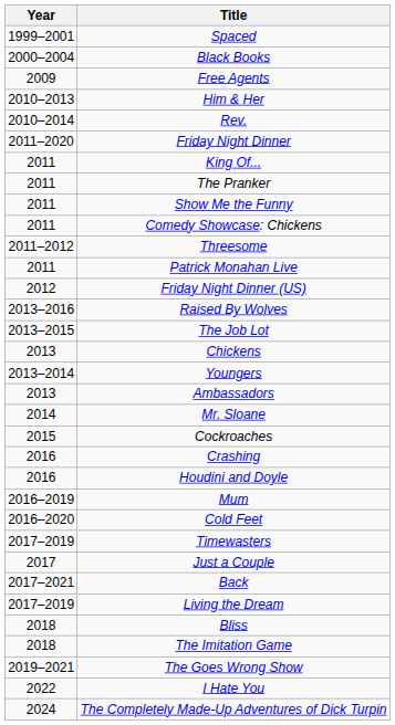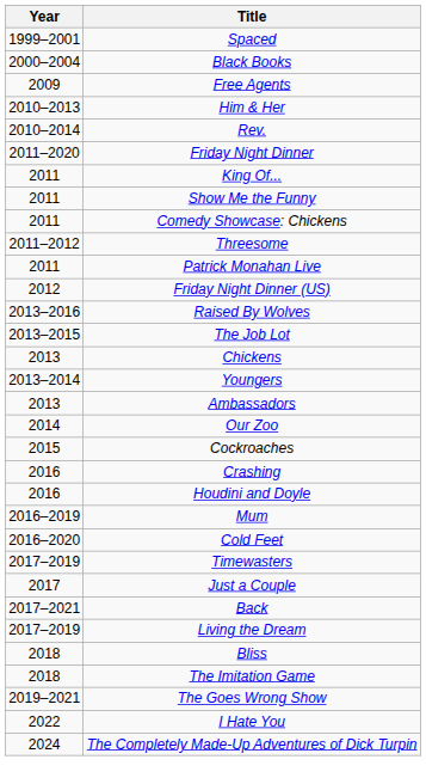 <table class="wikitable" style="text-align:center;">
 <tr>
 <th scope="col">Year</th>
 <th scope="col">Title</th>
 </tr>
 <tr>
 <td>1999–2001</td>
 <td><em><a href='#'>Spaced</a></em></td>
 </tr>
 <tr>
 <td>2000–2004</td>
 <td><em><a href='#'>Black Books</a></em></td>
 </tr>
 <tr>
 <td>2009</td>
 <td><em><a href='#'>Free Agents</a></em></td>
 </tr>
 <tr>
 <td>2010–2013</td>
 <td><em><a href='#'>Him & Her</a></em></td>
 </tr>
 <tr>
 <td>2010–2014</td>
 <td><em><a href='#'>Rev.</a></em></td>
 </tr>
 <tr>
 <td>2011–2020</td>
 <td><em><a href='#'>Friday Night Dinner</a></em></td>
 </tr>
 <tr>
 <td>2011</td>
 <td><em><a href='#'>King Of...</a></em></td>
-</tr>
-<tr>
-<td>2011</td>
-<td><em>The Pranker</em></td>
 </tr>
 <tr>
 <td>2011</td>
 <td><em><a href='#'>Show Me the Funny</a></em></td>
 </tr>
 <tr>
 <td>2011</td>
 <td><em><a href='#'>Comedy Showcase</a>: Chickens</em></td>
 </tr>
 <tr>
 <td>2011–2012</td>
 <td><em><a href='#'>Threesome</a></em></td>
 </tr>
 <tr>
 <td>2011</td>
 <td><em><a href='#'>Patrick Monahan Live</a></em></td>
 </tr>
 <tr>
 <td>2012</td>
 <td><em><a href='#'>Friday Night Dinner (US)</a></em></td>
 </tr>
 <tr>
 <td>2013–2016</td>
 <td><em><a href='#'>Raised By Wolves</a></em></td>
 </tr>
 <tr>
 <td>2013–2015</td>
 <td><em><a href='#'>The Job Lot</a></em></td>
 </tr>
 <tr>
 <td>2013</td>
 <td><em><a href='#'>Chickens</a></em></td>
 </tr>
 <tr>
 <td>2013–2014</td>
 <td><em><a href='#'>Youngers</a></em></td>
 </tr>
 <tr>
 <td>2013</td>
 <td><em><a href='#'>Ambassadors</a></em></td>
 </tr>
 <tr>
 <td>2014</td>
-<td><em><a href='#'>Mr. Sloane</a></em></td>
+<td><em><a href='#'>Our Zoo</a></em></td>
 </tr>
 <tr>
 <td>2015</td>
 <td><em>Cockroaches</em></td>
 </tr>
 <tr>
 <td>2016</td>
 <td><em><a href='#'>Crashing</a></em></td>
 </tr>
 <tr>
 <td>2016</td>
 <td><em><a href='#'>Houdini and Doyle</a></em></td>
 </tr>
 <tr>
 <td>2016–2019</td>
 <td><em><a href='#'>Mum</a></em></td>
 </tr>
 <tr>
 <td>2016–2020</td>
 <td><em><a href='#'>Cold Feet</a></em></td>
 </tr>
 <tr>
 <td>2017–2019</td>
 <td><em><a href='#'>Timewasters</a></em></td>
 </tr>
 <tr>
 <td>2017</td>
 <td><em><a href='#'>Just a Couple</a></em></td>
 </tr>
 <tr>
 <td>2017–2021</td>
 <td><em><a href='#'>Back</a></em></td>
 </tr>
 <tr>
 <td>2017–2019</td>
 <td><em><a href='#'>Living the Dream</a></em></td>
 </tr>
 <tr>
 <td>2018</td>
 <td><em><a href='#'>Bliss</a></em></td>
 </tr>
 <tr>
 <td>2018</td>
 <td><em><a href='#'>The Imitation Game</a></em></td>
 </tr>
 <tr>
 <td>2019–2021</td>
 <td><em><a href='#'>The Goes Wrong Show</a></em></td>
 </tr>
 <tr>
 <td>2022</td>
 <td><em><a href='#'>I Hate You</a></em></td>
 </tr>
 <tr>
 <td>2024</td>
 <td><em><a href='#'>The Completely Made-Up Adventures of Dick Turpin</a></em></td>
 </tr>
 </table>
